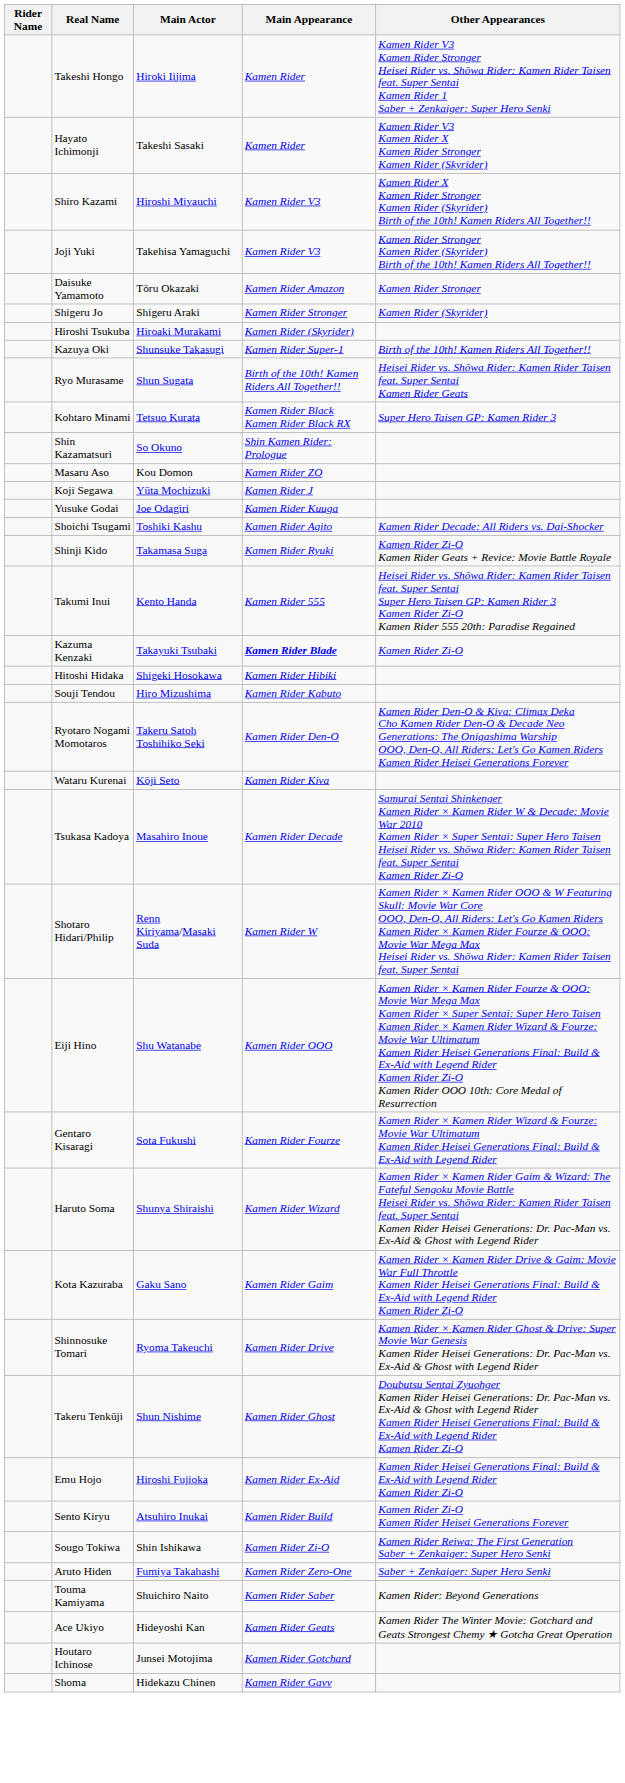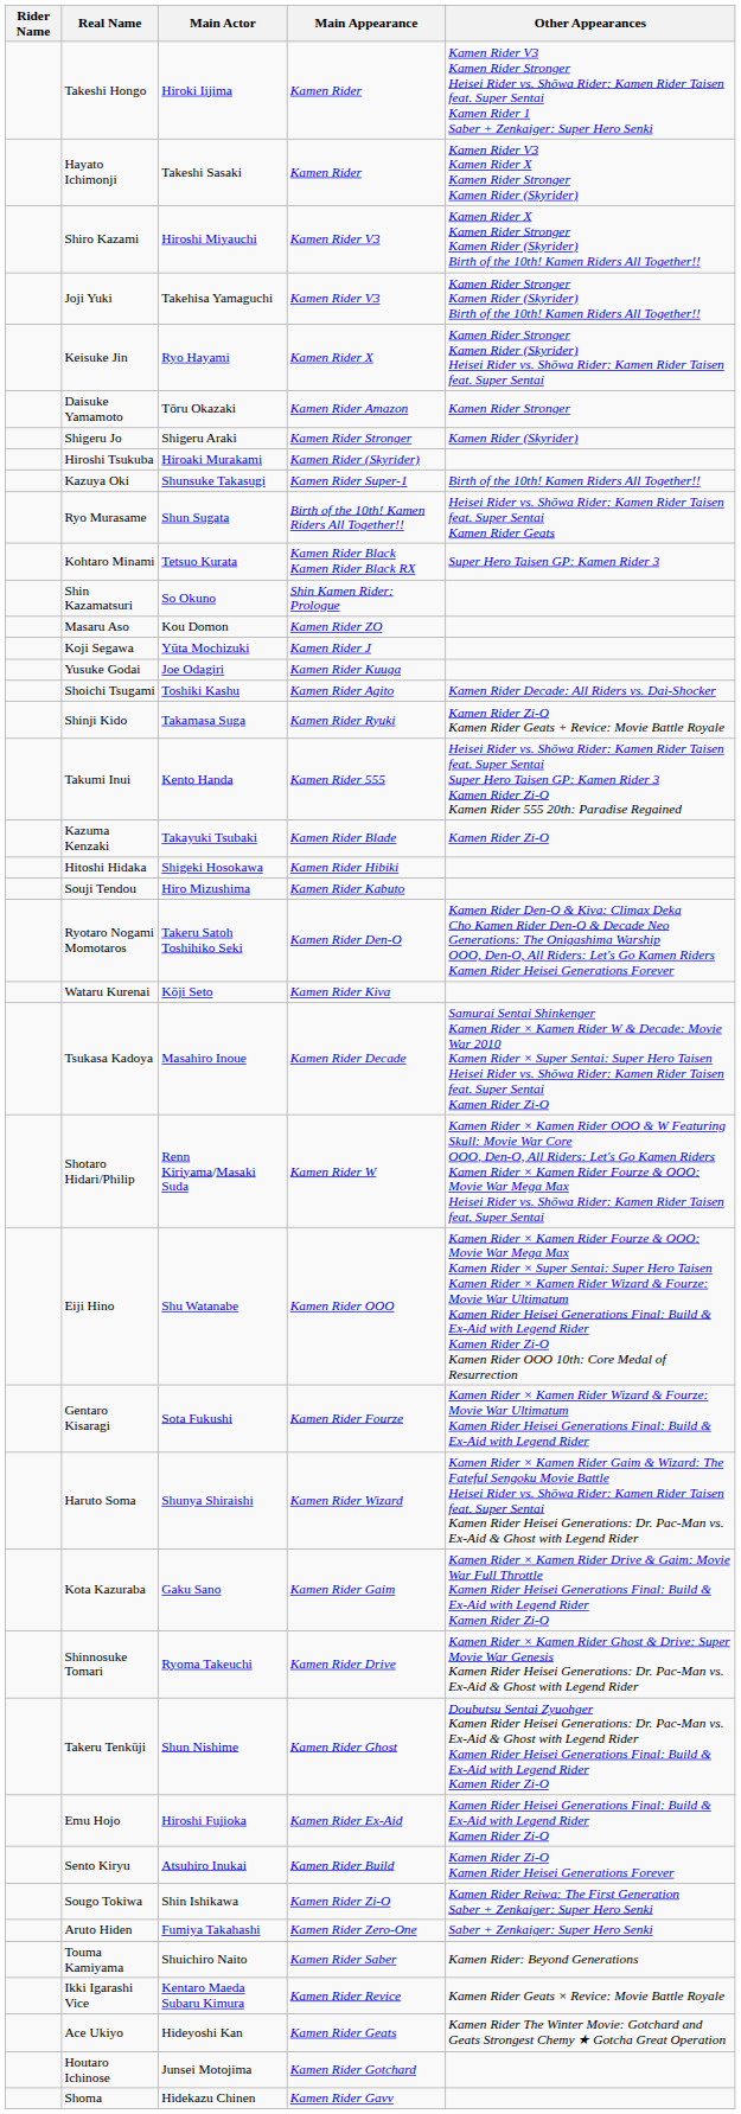 <table class="wikitable">
 <tr>
 <th>Rider Name</th>
 <th>Real Name</th>
 <th>Main Actor</th>
 <th>Main Appearance</th>
 <th>Other Appearances</th>
 </tr>
 <tr>
 <td></td>
 <td>Takeshi Hongo</td>
 <td><a href='#'>Hiroki Iijima</a></td>
 <td><em><a href='#'>Kamen Rider</a></em></td>
 <td><em><a href='#'>Kamen Rider V3</a></em><br><em><a href='#'>Kamen Rider Stronger</a></em><br><em><a href='#'>Heisei Rider vs. Shōwa Rider: Kamen Rider Taisen feat. Super Sentai</a></em><br><em><a href='#'>Kamen Rider 1</a></em><br><em><a href='#'>Saber + Zenkaiger: Super Hero Senki</a></em></td>
 </tr>
 <tr>
 <td></td>
 <td>Hayato Ichimonji</td>
 <td>Takeshi Sasaki</td>
 <td><em><a href='#'>Kamen Rider</a></em></td>
 <td><em><a href='#'>Kamen Rider V3</a></em><br><em><a href='#'>Kamen Rider X</a></em><br><em><a href='#'>Kamen Rider Stronger</a></em><br><em><a href='#'>Kamen Rider (Skyrider)</a></em></td>
 </tr>
 <tr>
 <td></td>
 <td>Shiro Kazami</td>
 <td><a href='#'>Hiroshi Miyauchi</a></td>
 <td><em><a href='#'>Kamen Rider V3</a></em></td>
 <td><em><a href='#'>Kamen Rider X</a></em><br><em><a href='#'>Kamen Rider Stronger</a></em><br><em><a href='#'>Kamen Rider (Skyrider)</a></em><br><em><a href='#'>Birth of the 10th! Kamen Riders All Together!!</a></em></td>
 </tr>
 <tr>
 <td></td>
 <td>Joji Yuki</td>
 <td>Takehisa Yamaguchi</td>
 <td><em><a href='#'>Kamen Rider V3</a></em></td>
 <td><em><a href='#'>Kamen Rider Stronger</a></em><br><em><a href='#'>Kamen Rider (Skyrider)</a></em><br><em><a href='#'>Birth of the 10th! Kamen Riders All Together!!</a></em></td>
+</tr>
+<tr>
+<td></td>
+<td>Keisuke Jin</td>
+<td><a href='#'>Ryo Hayami</a></td>
+<td><em><a href='#'>Kamen Rider X</a></em></td>
+<td><em><a href='#'>Kamen Rider Stronger</a></em><br><em><a href='#'>Kamen Rider (Skyrider)</a></em><br><em><a href='#'>Heisei Rider vs. Shōwa Rider: Kamen Rider Taisen feat. Super Sentai</a></em></td>
 </tr>
 <tr>
 <td></td>
 <td>Daisuke Yamamoto</td>
 <td>Tōru Okazaki</td>
 <td><em><a href='#'>Kamen Rider Amazon</a></em></td>
 <td><em><a href='#'>Kamen Rider Stronger</a></em></td>
 </tr>
 <tr>
 <td></td>
 <td>Shigeru Jo</td>
 <td>Shigeru Araki</td>
 <td><em><a href='#'>Kamen Rider Stronger</a></em></td>
 <td><em><a href='#'>Kamen Rider (Skyrider)</a></em></td>
 </tr>
 <tr>
 <td></td>
 <td>Hiroshi Tsukuba</td>
 <td><a href='#'>Hiroaki Murakami</a></td>
 <td><em><a href='#'>Kamen Rider (Skyrider)</a></em></td>
 <td></td>
 </tr>
 <tr>
 <td></td>
 <td>Kazuya Oki</td>
 <td><a href='#'>Shunsuke Takasugi</a></td>
 <td><em><a href='#'>Kamen Rider Super-1</a></em></td>
 <td><em><a href='#'>Birth of the 10th! Kamen Riders All Together!!</a></em></td>
 </tr>
 <tr>
 <td></td>
 <td>Ryo Murasame</td>
 <td><a href='#'>Shun Sugata</a></td>
 <td><em><a href='#'>Birth of the 10th! Kamen Riders All Together!!</a></em></td>
 <td><em><a href='#'>Heisei Rider vs. Shōwa Rider: Kamen Rider Taisen feat. Super Sentai</a></em><br><em><a href='#'>Kamen Rider Geats</a></em></td>
 </tr>
 <tr>
 <td></td>
 <td>Kohtaro Minami</td>
 <td><a href='#'>Tetsuo Kurata</a></td>
 <td><em><a href='#'>Kamen Rider Black</a></em><br><em><a href='#'>Kamen Rider Black RX</a></em></td>
 <td><em><a href='#'>Super Hero Taisen GP: Kamen Rider 3</a></em></td>
 </tr>
 <tr>
 <td></td>
 <td>Shin Kazamatsuri</td>
 <td><a href='#'>So Okuno</a></td>
 <td><em><a href='#'>Shin Kamen Rider: Prologue</a></em></td>
 <td></td>
 </tr>
 <tr>
 <td></td>
 <td>Masaru Aso</td>
 <td>Kou Domon</td>
 <td><em><a href='#'>Kamen Rider ZO</a></em></td>
 <td></td>
 </tr>
 <tr>
 <td></td>
 <td>Koji Segawa</td>
 <td><a href='#'>Yūta Mochizuki</a></td>
 <td><em><a href='#'>Kamen Rider J</a></em></td>
 <td></td>
 </tr>
 <tr>
 <td></td>
 <td>Yusuke Godai</td>
 <td><a href='#'>Joe Odagiri</a></td>
 <td><em><a href='#'>Kamen Rider Kuuga</a></em></td>
 <td></td>
 </tr>
 <tr>
 <td></td>
 <td>Shoichi Tsugami</td>
 <td><a href='#'>Toshiki Kashu</a></td>
 <td><em><a href='#'>Kamen Rider Agito</a></em></td>
 <td><em><a href='#'>Kamen Rider Decade: All Riders vs. Dai-Shocker</a></em></td>
 </tr>
 <tr>
 <td></td>
 <td>Shinji Kido</td>
 <td><a href='#'>Takamasa Suga</a></td>
 <td><em><a href='#'>Kamen Rider Ryuki</a></em></td>
 <td><em><a href='#'>Kamen Rider Zi-O</a></em><br><em>Kamen Rider Geats + Revice: Movie Battle Royale</em></td>
 </tr>
 <tr>
 <td></td>
 <td>Takumi Inui</td>
 <td><a href='#'>Kento Handa</a></td>
 <td><em><a href='#'>Kamen Rider 555</a></em></td>
 <td><em><a href='#'>Heisei Rider vs. Shōwa Rider: Kamen Rider Taisen feat. Super Sentai</a></em><br><em><a href='#'>Super Hero Taisen GP: Kamen Rider 3</a></em><br><em><a href='#'>Kamen Rider Zi-O</a></em><br><em>Kamen Rider 555 20th: Paradise Regained</em></td>
 </tr>
 <tr>
 <td></td>
 <td>Kazuma Kenzaki</td>
 <td><a href='#'>Takayuki Tsubaki</a></td>
-<td><strong><em><a href='#'>Kamen Rider Blade</a></em></strong></td>
+<td><em><a href='#'>Kamen Rider Blade</a></em></td>
 <td><em><a href='#'>Kamen Rider Zi-O</a></em></td>
 </tr>
 <tr>
 <td></td>
 <td>Hitoshi Hidaka</td>
 <td><a href='#'>Shigeki Hosokawa</a></td>
 <td><em><a href='#'>Kamen Rider Hibiki</a></em></td>
 <td></td>
 </tr>
 <tr>
 <td></td>
 <td>Souji Tendou</td>
 <td><a href='#'>Hiro Mizushima</a></td>
 <td><em><a href='#'>Kamen Rider Kabuto</a></em></td>
 <td></td>
 </tr>
 <tr>
 <td></td>
 <td>Ryotaro Nogami<br>Momotaros</td>
 <td><a href='#'>Takeru Satoh</a><br><a href='#'>Toshihiko Seki</a></td>
 <td><em><a href='#'>Kamen Rider Den-O</a></em></td>
 <td><em><a href='#'>Kamen Rider Den-O & Kiva: Climax Deka</a></em><br><em><a href='#'>Cho Kamen Rider Den-O & Decade Neo Generations: The Onigashima Warship</a></em><br><em><a href='#'>OOO, Den-O, All Riders: Let's Go Kamen Riders</a></em><br><em><a href='#'>Kamen Rider Heisei Generations Forever</a></em></td>
 </tr>
 <tr>
 <td></td>
 <td>Wataru Kurenai</td>
 <td><a href='#'>Kōji Seto</a></td>
 <td><em><a href='#'>Kamen Rider Kiva</a></em></td>
 <td></td>
 </tr>
 <tr>
 <td></td>
 <td>Tsukasa Kadoya</td>
 <td><a href='#'>Masahiro Inoue</a></td>
 <td><em><a href='#'>Kamen Rider Decade</a></em></td>
 <td><em><a href='#'>Samurai Sentai Shinkenger</a></em><br><em><a href='#'>Kamen Rider × Kamen Rider W & Decade: Movie War 2010</a></em><br><em><a href='#'>Kamen Rider × Super Sentai: Super Hero Taisen</a></em><br><em><a href='#'>Heisei Rider vs. Shōwa Rider: Kamen Rider Taisen feat. Super Sentai</a></em><br><em><a href='#'>Kamen Rider Zi-O</a></em></td>
 </tr>
 <tr>
 <td></td>
 <td>Shotaro Hidari/Philip</td>
 <td><a href='#'>Renn Kiriyama</a>/<a href='#'>Masaki Suda</a></td>
 <td><em><a href='#'>Kamen Rider W</a></em></td>
 <td><em><a href='#'>Kamen Rider × Kamen Rider OOO & W Featuring Skull: Movie War Core</a></em><br><em><a href='#'>OOO, Den-O, All Riders: Let's Go Kamen Riders</a></em><br><em><a href='#'>Kamen Rider × Kamen Rider Fourze & OOO: Movie War Mega Max</a></em><br><em><a href='#'>Heisei Rider vs. Shōwa Rider: Kamen Rider Taisen feat. Super Sentai</a></em></td>
 </tr>
 <tr>
 <td></td>
 <td>Eiji Hino</td>
 <td><a href='#'>Shu Watanabe</a></td>
 <td><em><a href='#'>Kamen Rider OOO</a></em></td>
 <td><em><a href='#'>Kamen Rider × Kamen Rider Fourze & OOO: Movie War Mega Max</a></em><br><em><a href='#'>Kamen Rider × Super Sentai: Super Hero Taisen</a></em><br><em><a href='#'>Kamen Rider × Kamen Rider Wizard & Fourze: Movie War Ultimatum</a></em><br><em><a href='#'>Kamen Rider Heisei Generations Final: Build & Ex-Aid with Legend Rider</a></em><br><em><a href='#'>Kamen Rider Zi-O</a></em><br><em>Kamen Rider OOO 10th: Core Medal of Resurrection</em></td>
 </tr>
 <tr>
 <td></td>
 <td>Gentaro Kisaragi</td>
 <td><a href='#'>Sota Fukushi</a></td>
 <td><em><a href='#'>Kamen Rider Fourze</a></em></td>
 <td><em><a href='#'>Kamen Rider × Kamen Rider Wizard & Fourze: Movie War Ultimatum</a></em><br><em><a href='#'>Kamen Rider Heisei Generations Final: Build & Ex-Aid with Legend Rider</a></em></td>
 </tr>
 <tr>
 <td></td>
 <td>Haruto Soma</td>
 <td><a href='#'>Shunya Shiraishi</a></td>
 <td><em><a href='#'>Kamen Rider Wizard</a></em></td>
 <td><em><a href='#'>Kamen Rider × Kamen Rider Gaim & Wizard: The Fateful Sengoku Movie Battle</a></em><br><em><a href='#'>Heisei Rider vs. Shōwa Rider: Kamen Rider Taisen feat. Super Sentai</a></em><br><em>Kamen Rider Heisei Generations: Dr. Pac-Man vs. Ex-Aid & Ghost with Legend Rider</em></td>
 </tr>
 <tr>
 <td></td>
 <td>Kota Kazuraba</td>
 <td><a href='#'>Gaku Sano</a></td>
 <td><em><a href='#'>Kamen Rider Gaim</a></em></td>
 <td><em><a href='#'>Kamen Rider × Kamen Rider Drive & Gaim: Movie War Full Throttle</a></em><br><em><a href='#'>Kamen Rider Heisei Generations Final: Build & Ex-Aid with Legend Rider</a></em><br><em><a href='#'>Kamen Rider Zi-O</a></em></td>
 </tr>
 <tr>
 <td></td>
 <td>Shinnosuke Tomari</td>
 <td><a href='#'>Ryoma Takeuchi</a></td>
 <td><em><a href='#'>Kamen Rider Drive</a></em></td>
 <td><em><a href='#'>Kamen Rider × Kamen Rider Ghost & Drive: Super Movie War Genesis</a></em><br><em>Kamen Rider Heisei Generations: Dr. Pac-Man vs. Ex-Aid & Ghost with Legend Rider</em></td>
 </tr>
 <tr>
 <td></td>
 <td>Takeru Tenkūji</td>
 <td><a href='#'>Shun Nishime</a></td>
 <td><em><a href='#'>Kamen Rider Ghost</a></em></td>
 <td><em><a href='#'>Doubutsu Sentai Zyuohger</a></em><br><em>Kamen Rider Heisei Generations: Dr. Pac-Man vs. Ex-Aid & Ghost with Legend Rider</em><br><em><a href='#'>Kamen Rider Heisei Generations Final: Build & Ex-Aid with Legend Rider</a></em><br><em><a href='#'>Kamen Rider Zi-O</a></em></td>
 </tr>
 <tr>
 <td></td>
 <td>Emu Hojo</td>
 <td><a href='#'>Hiroshi Fujioka</a></td>
 <td><em><a href='#'>Kamen Rider Ex-Aid</a></em></td>
 <td><em><a href='#'>Kamen Rider Heisei Generations Final: Build & Ex-Aid with Legend Rider</a></em><br><em><a href='#'>Kamen Rider Zi-O</a></em></td>
 </tr>
 <tr>
 <td></td>
 <td>Sento Kiryu</td>
 <td><a href='#'>Atsuhiro Inukai</a></td>
 <td><em><a href='#'>Kamen Rider Build</a></em></td>
 <td><em><a href='#'>Kamen Rider Zi-O</a></em><br><em><a href='#'>Kamen Rider Heisei Generations Forever</a></em></td>
 </tr>
 <tr>
 <td></td>
 <td>Sougo Tokiwa</td>
 <td>Shin Ishikawa</td>
 <td><em><a href='#'>Kamen Rider Zi-O</a></em></td>
 <td><em><a href='#'>Kamen Rider Reiwa: The First Generation</a></em><br><em><a href='#'>Saber + Zenkaiger: Super Hero Senki</a></em></td>
 </tr>
 <tr>
 <td></td>
 <td>Aruto Hiden</td>
 <td><a href='#'>Fumiya Takahashi</a></td>
 <td><em><a href='#'>Kamen Rider Zero-One</a></em></td>
 <td><em><a href='#'>Saber + Zenkaiger: Super Hero Senki</a></em></td>
 </tr>
 <tr>
 <td></td>
 <td>Touma Kamiyama</td>
 <td>Shuichiro Naito</td>
 <td><em><a href='#'>Kamen Rider Saber</a></em></td>
 <td><em>Kamen Rider: Beyond Generations</em></td>
 </tr>
 <tr>
 <td></td>
+<td>Ikki Igarashi<br>Vice</td>
+<td><a href='#'>Kentaro Maeda</a><br><a href='#'>Subaru Kimura</a></td>
+<td><em><a href='#'>Kamen Rider Revice</a></em></td>
+<td><em>Kamen Rider Geats × Revice: Movie Battle Royale</em></td>
+</tr>
+<tr>
+<td></td>
 <td>Ace Ukiyo</td>
 <td>Hideyoshi Kan</td>
 <td><em><a href='#'>Kamen Rider Geats</a></em></td>
 <td><em>Kamen Rider The Winter Movie: Gotchard and Geats Strongest Chemy ★ Gotcha Great Operation</em></td>
 </tr>
 <tr>
 <td></td>
 <td>Houtaro Ichinose</td>
 <td>Junsei Motojima</td>
 <td><em><a href='#'>Kamen Rider Gotchard</a></em></td>
 <td></td>
 </tr>
 <tr>
 <td></td>
 <td>Shoma</td>
 <td>Hidekazu Chinen</td>
 <td><em><a href='#'>Kamen Rider Gavv</a></em></td>
 <td></td>
 </tr>
 </table>
